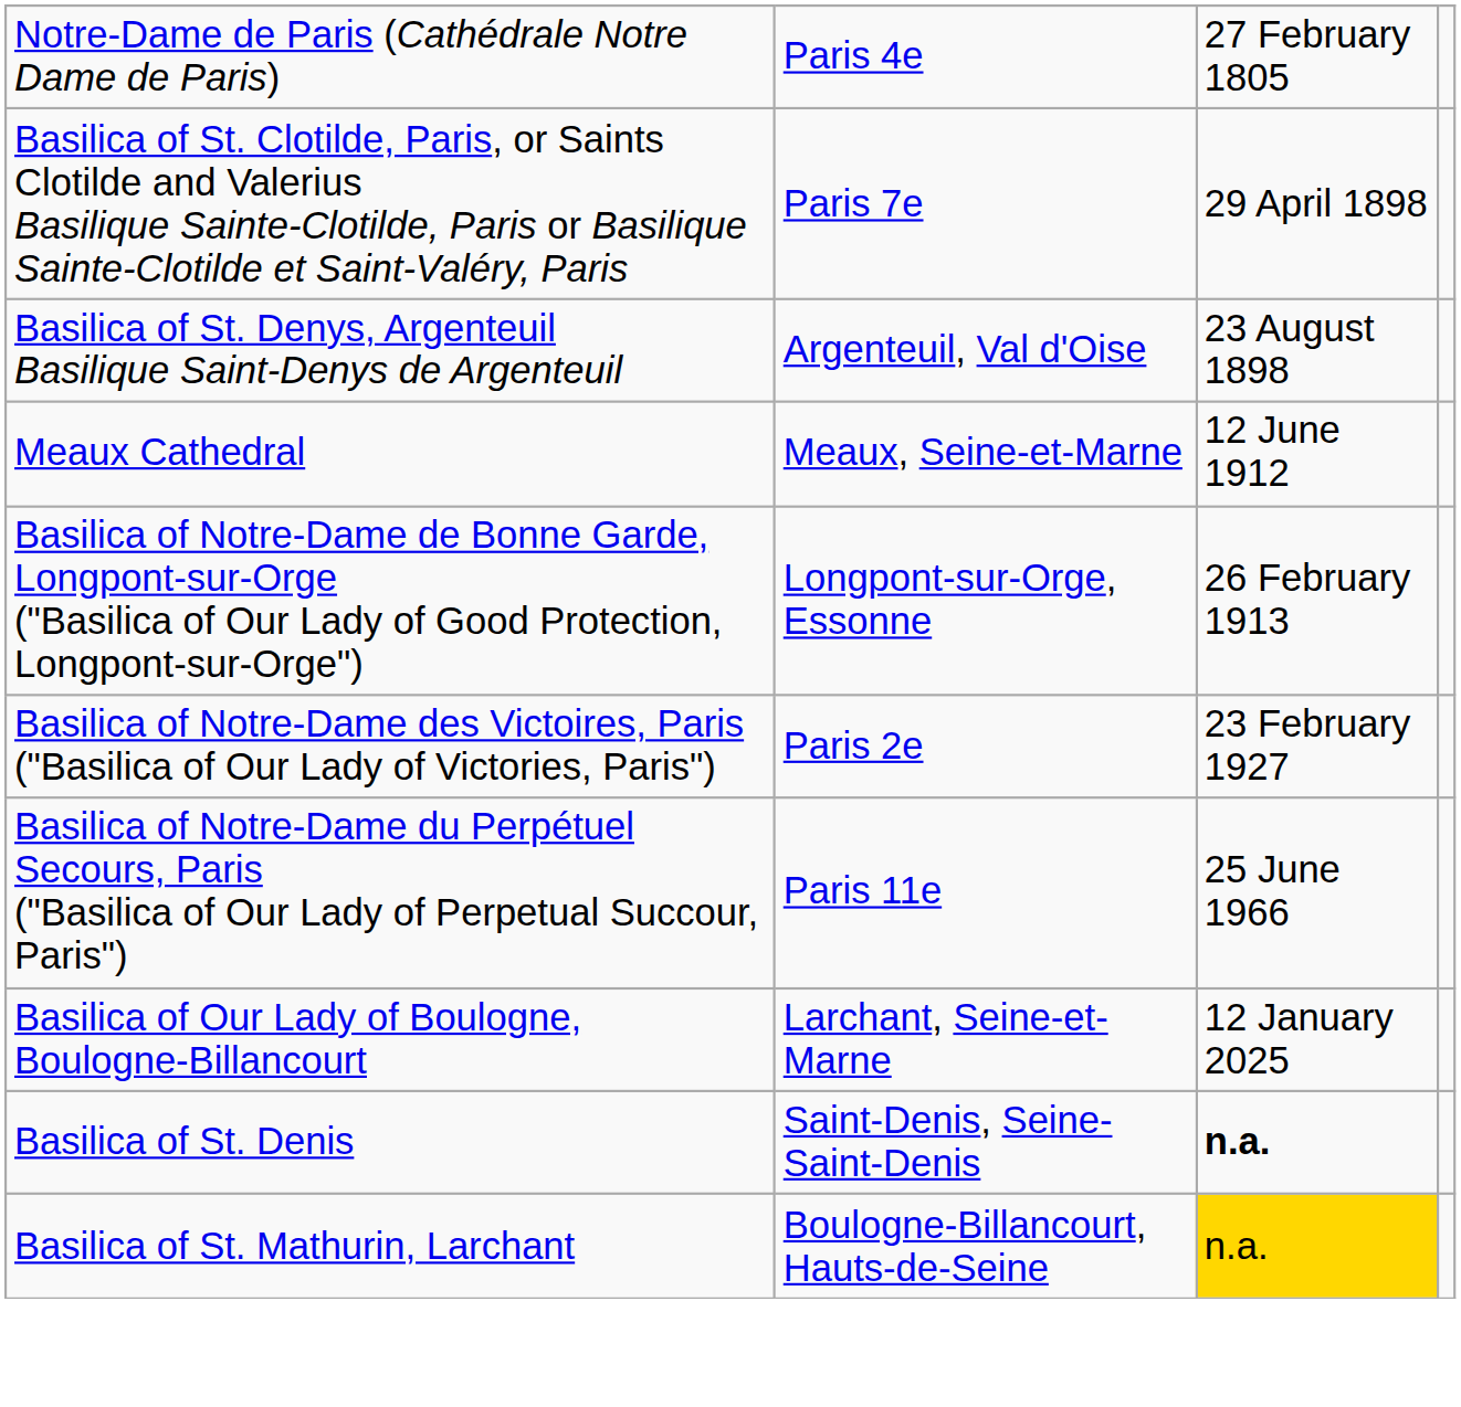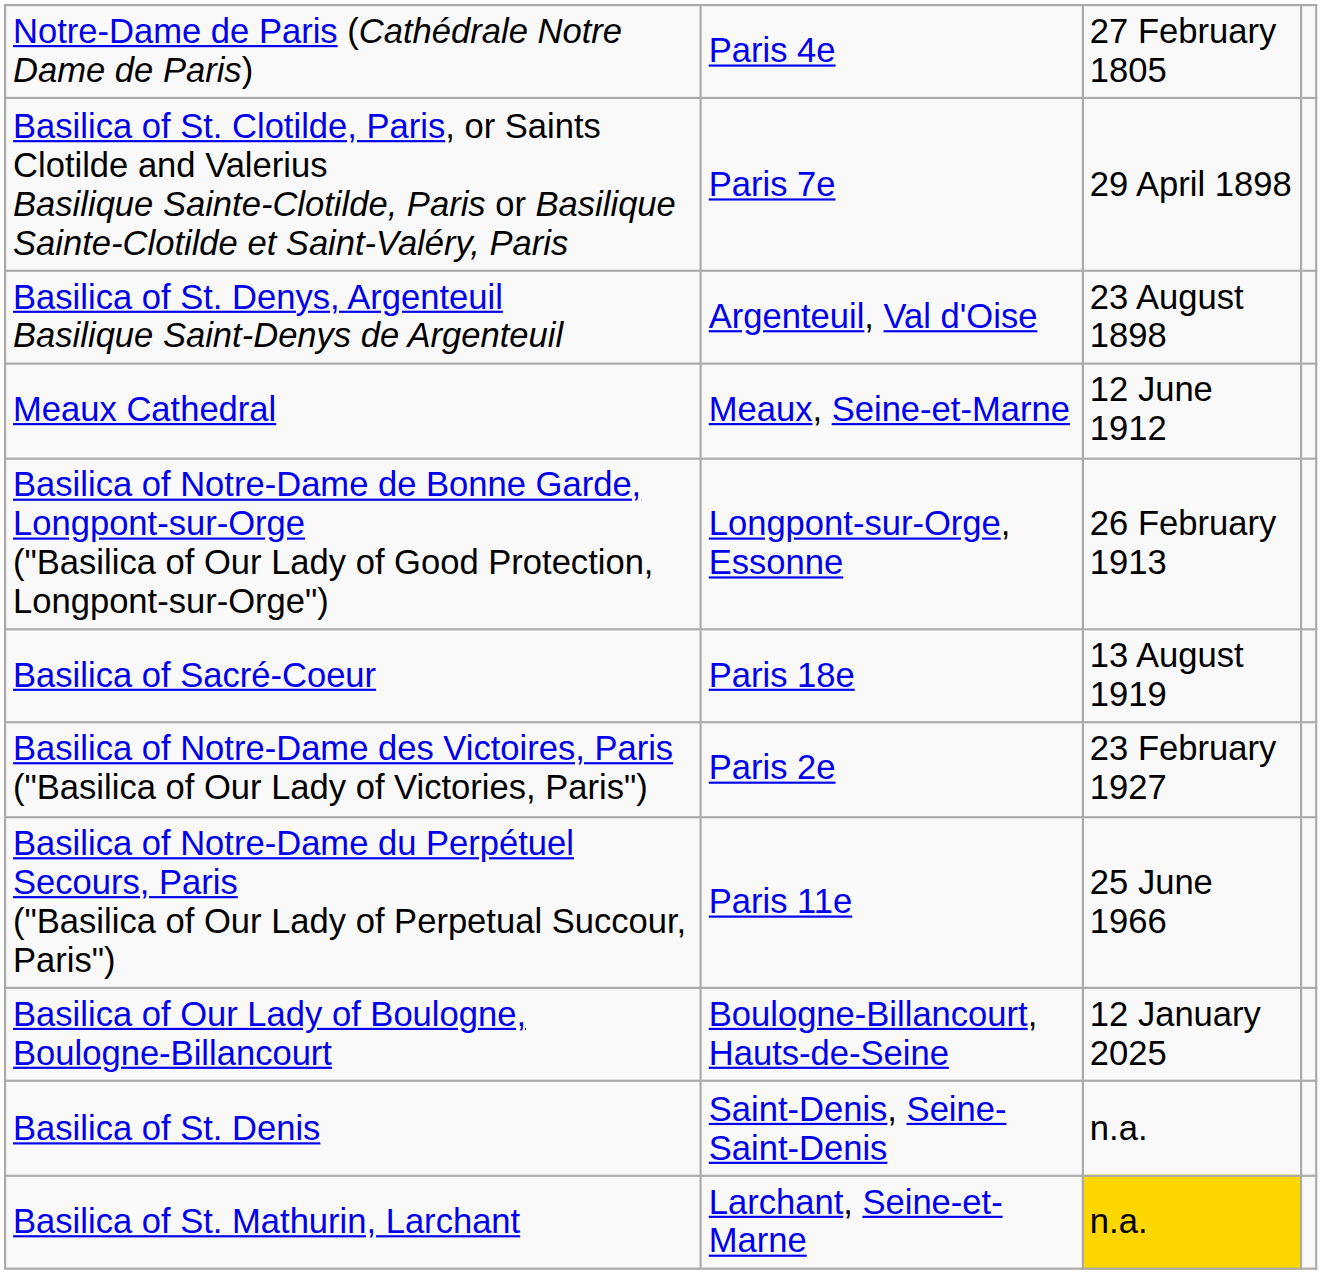 <table class="wikitable">
 <tr>
 <td><a href='#'>Notre-Dame de Paris</a> (<em>Cathédrale Notre Dame de Paris</em>)</td>
 <td><a href='#'>Paris 4e</a></td>
 <td>27 February 1805</td>
 <td></td>
 </tr>
 <tr>
 <td><a href='#'>Basilica of St. Clotilde, Paris</a>, or Saints Clotilde and Valerius<br><em>Basilique Sainte-Clotilde, Paris</em> or <em>Basilique Sainte-Clotilde et Saint-Valéry, Paris</em></td>
 <td><a href='#'>Paris 7e</a></td>
 <td>29 April 1898</td>
 <td></td>
 </tr>
 <tr>
 <td><a href='#'>Basilica of St. Denys, Argenteuil</a><br><em>Basilique Saint-Denys de Argenteuil</em></td>
 <td><a href='#'>Argenteuil</a>, <a href='#'>Val d'Oise</a></td>
 <td>23 August 1898</td>
 <td></td>
 </tr>
 <tr>
 <td><a href='#'>Meaux Cathedral</a></td>
 <td><a href='#'>Meaux</a>, <a href='#'>Seine-et-Marne</a></td>
 <td>12 June 1912</td>
 <td></td>
 </tr>
 <tr>
 <td><a href='#'>Basilica of Notre-Dame de Bonne Garde, Longpont-sur-Orge</a><br>("Basilica of Our Lady of Good Protection, Longpont-sur-Orge")</td>
 <td><a href='#'>Longpont-sur-Orge</a>, <a href='#'>Essonne</a></td>
 <td>26 February 1913</td>
 <td></td>
 </tr>
 <tr>
+<td><a href='#'>Basilica of Sacré-Coeur</a></td>
+<td><a href='#'>Paris 18e</a></td>
+<td>13 August 1919</td>
+<td></td>
+</tr>
+<tr>
 <td><a href='#'>Basilica of Notre-Dame des Victoires, Paris</a><br>("Basilica of Our Lady of Victories, Paris")</td>
 <td><a href='#'>Paris 2e</a></td>
 <td>23 February 1927</td>
 <td></td>
 </tr>
 <tr>
 <td><a href='#'>Basilica of Notre-Dame du Perpétuel Secours, Paris</a><br>("Basilica of Our Lady of Perpetual Succour, Paris")</td>
 <td><a href='#'>Paris 11e</a></td>
 <td>25 June 1966</td>
 <td></td>
 </tr>
 <tr>
 <td><a href='#'>Basilica of Our Lady of Boulogne, Boulogne-Billancourt</a></td>
-<td><a href='#'>Larchant</a>, <a href='#'>Seine-et-Marne</a></td>
+<td><a href='#'>Boulogne-Billancourt</a>, <a href='#'>Hauts-de-Seine</a></td>
 <td>12 January 2025</td>
 <td></td>
 </tr>
 <tr>
 <td><a href='#'>Basilica of St. Denis</a></td>
 <td><a href='#'>Saint-Denis</a>, <a href='#'>Seine-Saint-Denis</a></td>
-<td><strong>n.a.</strong></td>
+<td>n.a.</td>
 <td></td>
 </tr>
 <tr>
 <td><a href='#'>Basilica of St. Mathurin, Larchant</a></td>
-<td><a href='#'>Boulogne-Billancourt</a>, <a href='#'>Hauts-de-Seine</a></td>
+<td><a href='#'>Larchant</a>, <a href='#'>Seine-et-Marne</a></td>
 <td style="background: gold;">n.a.</td>
 <td></td>
 </tr>
 </table>
